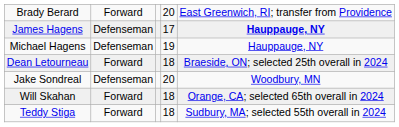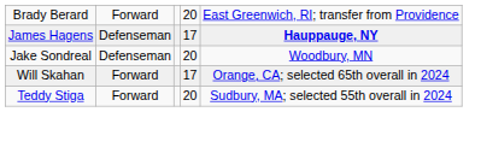 <table class="wikitable">
 <tr align="center" bgcolor="">
 <td>Brady Berard</td>
 <td>Forward</td>
 <td></td>
 <td>20</td>
 <td><a href='#'>East Greenwich, RI</a>; transfer from <a href='#'>Providence</a></td>
 </tr>
 <tr align="center" bgcolor="f0f0f0">
 <td><a href='#'>James Hagens</a></td>
 <td>Defenseman</td>
 <td></td>
 <td>17</td>
 <td><strong><a href='#'>Hauppauge, NY</a></strong></td>
 </tr>
 <tr align="center" bgcolor="">
-<td>Michael Hagens</td>
-<td>Defenseman</td>
-<td></td>
-<td>19</td>
-<td><a href='#'>Hauppauge, NY</a></td>
-</tr>
-<tr align="center" bgcolor="f0f0f0">
-<td><a href='#'>Dean Letourneau</a></td>
-<td>Forward</td>
-<td></td>
-<td>18</td>
-<td><a href='#'>Braeside, ON</a>; selected 25th overall in <a href='#'>2024</a></td>
-</tr>
-<tr align="center" bgcolor="">
 <td>Jake Sondreal</td>
 <td>Defenseman</td>
 <td></td>
 <td>20</td>
 <td><a href='#'>Woodbury, MN</a></td>
 </tr>
 <tr align="center" bgcolor="f0f0f0">
 <td>Will Skahan</td>
 <td>Forward</td>
 <td></td>
-<td>18</td>
+<td>17</td>
 <td><a href='#'>Orange, CA</a>; selected 65th overall in <a href='#'>2024</a></td>
 </tr>
 <tr align="center" bgcolor="">
 <td><a href='#'>Teddy Stiga</a></td>
 <td>Forward</td>
 <td></td>
-<td>18</td>
+<td>20</td>
 <td><a href='#'>Sudbury, MA</a>; selected 55th overall in <a href='#'>2024</a></td>
 </tr>
 </table>
